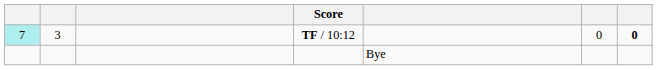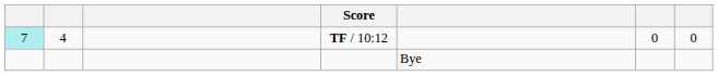 <table class="wikitable" style="text-align: center; font-size:90%" |>
 <tr>
 <th width="35"></th>
 <th width="35"></th>
 <th width="250"></th>
 <th width="75">Score</th>
 <th width="250"></th>
 <th width="35"></th>
 <th width="35"></th>
 </tr>
 <tr>
 <td style="background: paleturquoise;">7</td>
-<td>3</td>
+<td>4</td>
 <td style="text-align:left;"></td>
 <td><strong>TF</strong> / 10:12</td>
 <td style="text-align:left;"><strong></strong></td>
 <td>0</td>
-<td><strong>0</strong></td>
+<td>0</td>
 </tr>
 <tr>
 <td></td>
 <td></td>
 <td style="text-align:left;"></td>
 <td></td>
 <td style="text-align:left;">Bye</td>
 <td></td>
 <td></td>
 </tr>
 </table>
